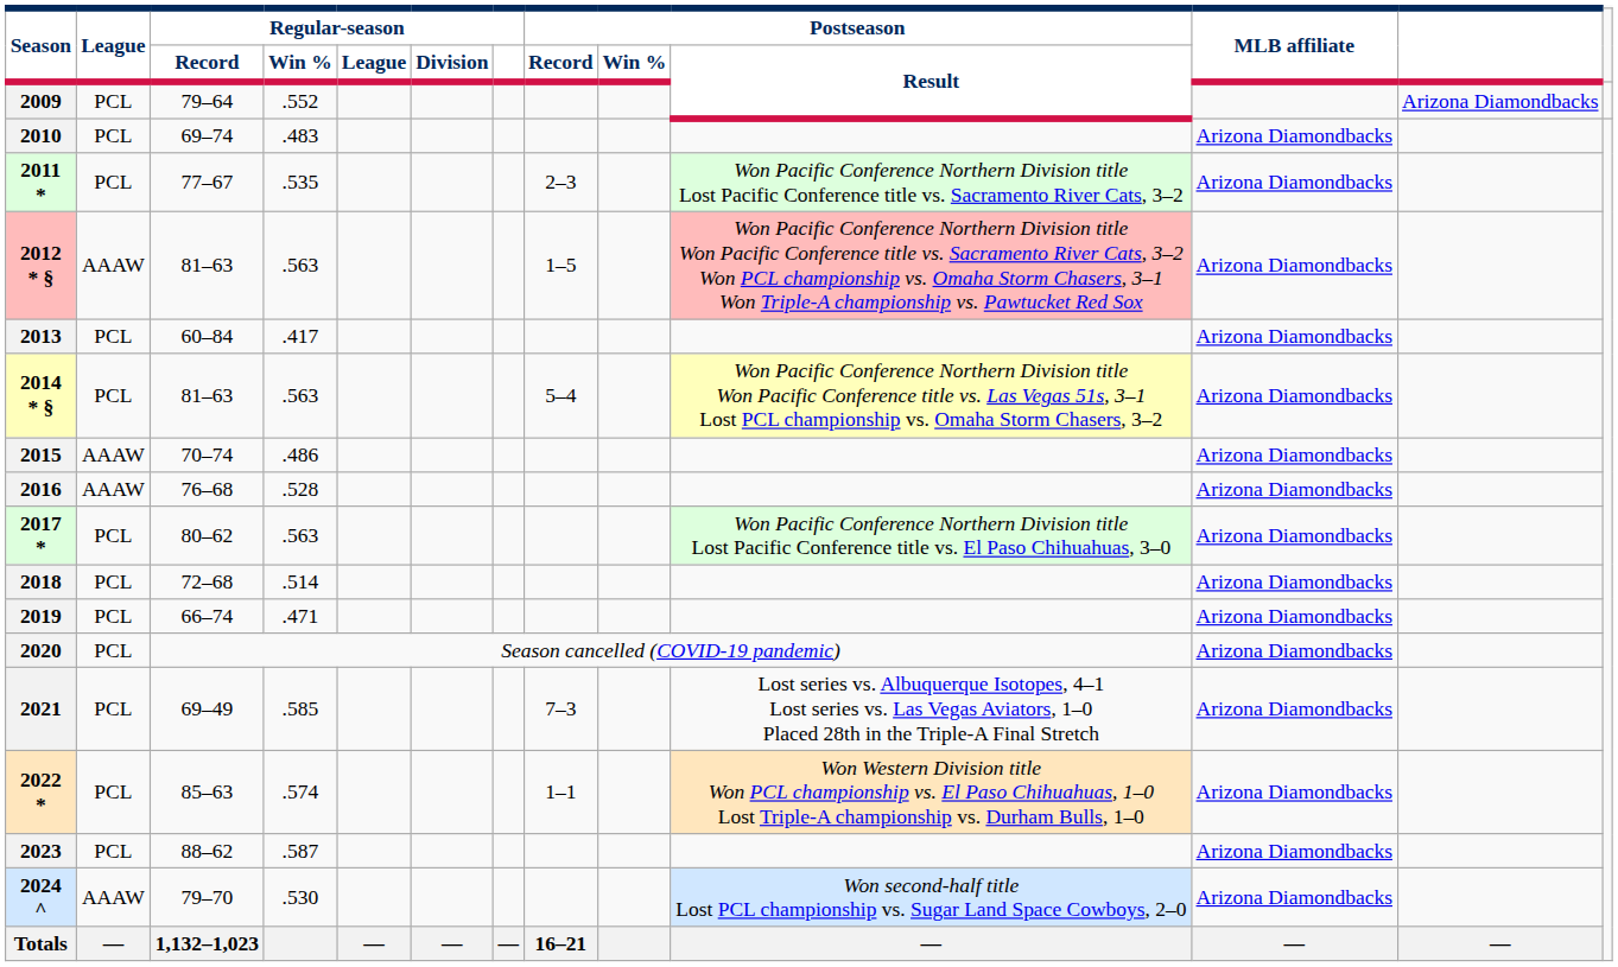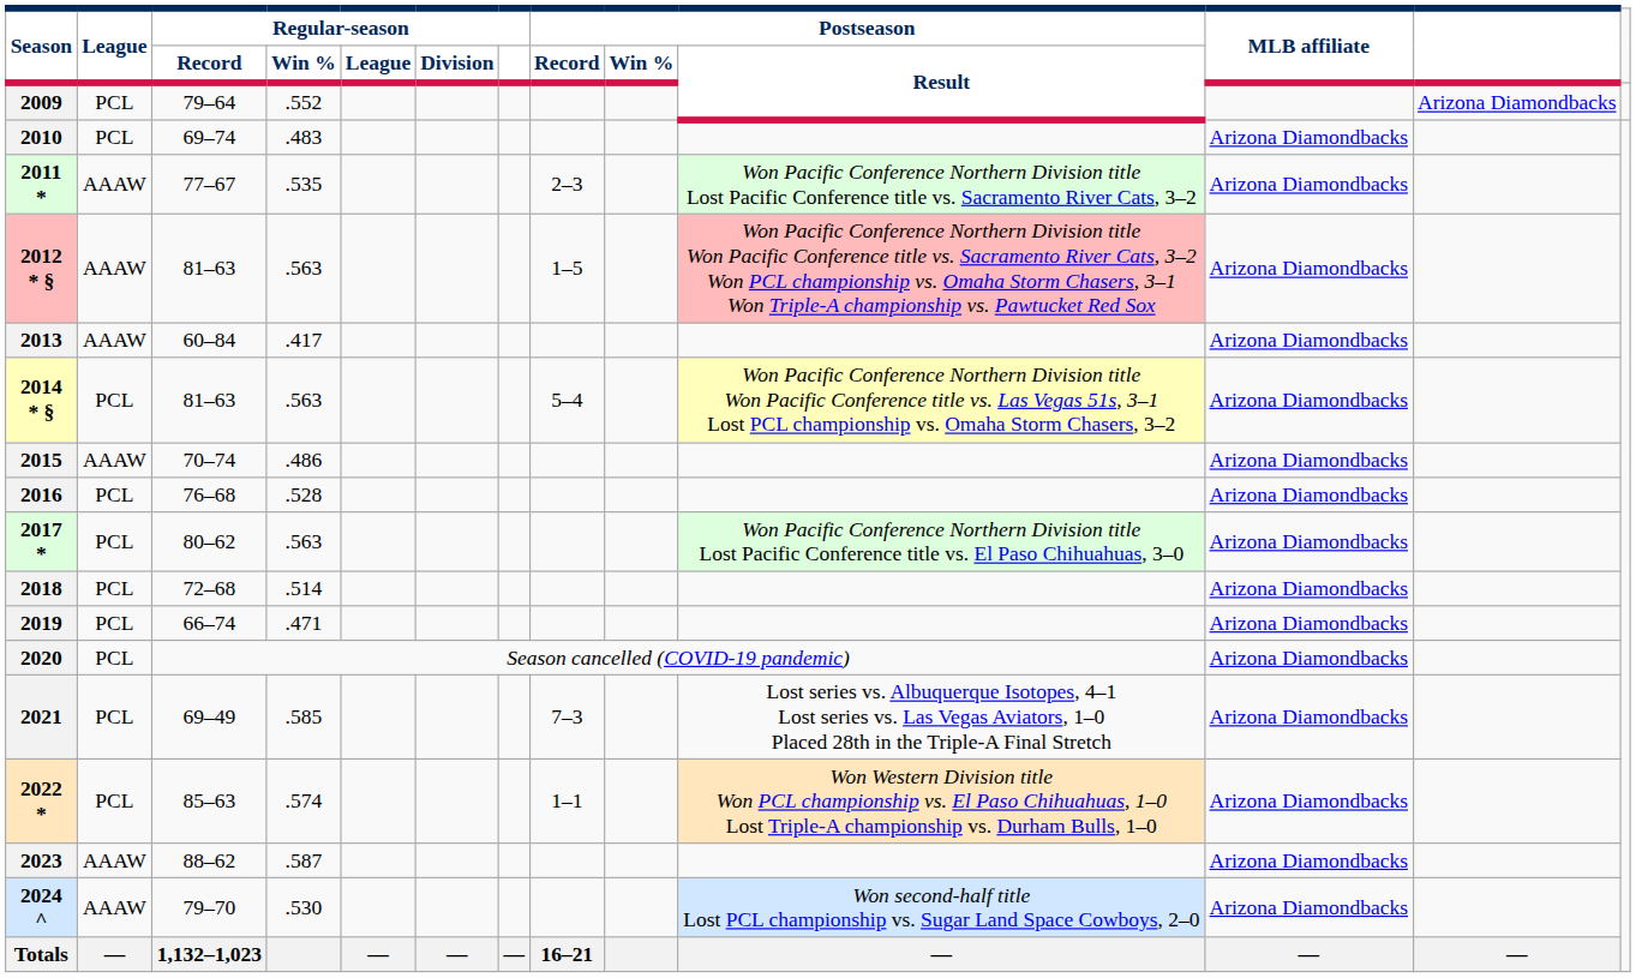 <table class="wikitable sortable plainrowheaders" style="font-size: 95%; text-align:center;">
 <tr>
 <th rowspan="2" scope="col" style="background-color:#ffffff; border-top:#00285A 5px solid; border-bottom:#D21146 5px solid; color:#00285A">Season</th>
 <th rowspan="2" scope="col" style="background-color:#ffffff; border-top:#00285A 5px solid; border-bottom:#D21146 5px solid; color:#00285A">League</th>
 <th colspan="5" scope="col" style="background-color:#ffffff; border-top:#00285A 5px solid; color:#00285A">Regular-season</th>
 <th colspan="3" scope="col" style="background-color:#ffffff; border-top:#00285A 5px solid; color:#00285A">Postseason</th>
 <th rowspan="2" scope="col" style="background-color:#ffffff; border-top:#00285A 5px solid; border-bottom:#D21146 5px solid; color:#00285A">MLB affiliate</th>
 <th class="unsortable" rowspan="2" scope="col" style="background-color:#ffffff; border-top:#00285A 5px solid; border-bottom:#D21146 5px solid; color:#00285A"></th>
 </tr>
 <tr>
 <th scope="col" style="background-color:#ffffff; border-bottom:#D21146 5px solid; color:#00285A">Record</th>
 <th scope="col" style="background-color:#ffffff; border-bottom:#D21146 5px solid; color:#00285A">Win %</th>
 <th scope="col" style="background-color:#ffffff; border-bottom:#D21146 5px solid; color:#00285A">League</th>
 <th scope="col" style="background-color:#ffffff; border-bottom:#D21146 5px solid; color:#00285A">Division</th>
 <th scope="col" style="background-color:#ffffff; border-bottom:#D21146 5px solid; color:#00285A"></th>
 <th scope="col" style="background-color:#ffffff; border-bottom:#D21146 5px solid; color:#00285A">Record</th>
 <th scope="col" style="background-color:#ffffff; border-bottom:#D21146 5px solid; color:#00285A">Win %</th>
 <th class="unsortable" rowspan="2" scope="col" style="background-color:#ffffff; border-bottom:#D21146 5px solid; color:#00285A">Result</th>
 </tr>
 <tr>
 <th scope="row" style="text-align:center">2009</th>
 <td>PCL</td>
 <td>79–64</td>
 <td>.552</td>
 <td></td>
 <td></td>
 <td></td>
 <td></td>
 <td></td>
 <td></td>
 <td><a href='#'>Arizona Diamondbacks</a></td>
 <td></td>
 </tr>
 <tr>
 <th scope="row" style="text-align:center">2010</th>
 <td>PCL</td>
 <td>69–74</td>
 <td>.483</td>
 <td></td>
 <td></td>
 <td></td>
 <td></td>
 <td></td>
 <td></td>
 <td><a href='#'>Arizona Diamondbacks</a></td>
 <td></td>
 </tr>
 <tr>
 <th scope="row" style="text-align:center; background:#DDFFDD">2011<br>*</th>
-<td>PCL</td>
+<td>AAAW</td>
 <td>77–67</td>
 <td>.535</td>
 <td></td>
 <td></td>
 <td></td>
 <td>2–3</td>
 <td></td>
 <td bgcolor="#DDFFDD"><em>Won Pacific Conference Northern Division title</em><br>Lost Pacific Conference title vs. <a href='#'>Sacramento River Cats</a>, 3–2</td>
 <td><a href='#'>Arizona Diamondbacks</a></td>
 <td></td>
 </tr>
 <tr>
 <th scope="row" style="text-align:center; background: #FFBBBB">2012<br>* §  </th>
 <td>AAAW</td>
 <td>81–63</td>
 <td>.563</td>
 <td></td>
 <td></td>
 <td></td>
 <td>1–5</td>
 <td></td>
 <td bgcolor="#FFBBBB"><em>Won Pacific Conference Northern Division title</em><br><em>Won Pacific Conference title vs. <a href='#'>Sacramento River Cats</a>, 3–2</em><br><em>Won <a href='#'>PCL championship</a> vs. <a href='#'>Omaha Storm Chasers</a>, 3–1</em><br><em>Won <a href='#'>Triple-A championship</a> vs. <a href='#'>Pawtucket Red Sox</a></em></td>
 <td><a href='#'>Arizona Diamondbacks</a></td>
 <td></td>
 </tr>
 <tr>
 <th scope="row" style="text-align:center">2013</th>
-<td>PCL</td>
+<td>AAAW</td>
 <td>60–84</td>
 <td>.417</td>
 <td></td>
 <td></td>
 <td></td>
 <td></td>
 <td></td>
 <td></td>
 <td><a href='#'>Arizona Diamondbacks</a></td>
 <td></td>
 </tr>
 <tr>
 <th scope="row" style="text-align:center; background:#FFFFBB">2014<br>* §</th>
 <td>PCL</td>
 <td>81–63</td>
 <td>.563</td>
 <td></td>
 <td></td>
 <td></td>
 <td>5–4</td>
 <td></td>
 <td bgcolor="#FFFFBB"><em>Won Pacific Conference Northern Division title</em><br><em>Won Pacific Conference title vs. <a href='#'>Las Vegas 51s</a>, 3–1</em><br>Lost <a href='#'>PCL championship</a> vs. <a href='#'>Omaha Storm Chasers</a>, 3–2</td>
 <td><a href='#'>Arizona Diamondbacks</a></td>
 <td></td>
 </tr>
 <tr>
 <th scope="row" style="text-align:center">2015</th>
 <td>AAAW</td>
 <td>70–74</td>
 <td>.486</td>
 <td></td>
 <td></td>
 <td></td>
 <td></td>
 <td></td>
 <td></td>
 <td><a href='#'>Arizona Diamondbacks</a></td>
 <td></td>
 </tr>
 <tr>
 <th scope="row" style="text-align:center">2016</th>
-<td>AAAW</td>
+<td>PCL</td>
 <td>76–68</td>
 <td>.528</td>
 <td></td>
 <td></td>
 <td></td>
 <td></td>
 <td></td>
 <td></td>
 <td><a href='#'>Arizona Diamondbacks</a></td>
 <td></td>
 </tr>
 <tr>
 <th scope="row" style="text-align:center; background:#DDFFDD">2017<br>*</th>
 <td>PCL</td>
 <td>80–62</td>
 <td>.563</td>
 <td></td>
 <td></td>
 <td></td>
 <td></td>
 <td></td>
 <td bgcolor="#DDFFDD"><em>Won Pacific Conference Northern Division title</em><br>Lost Pacific Conference title vs. <a href='#'>El Paso Chihuahuas</a>, 3–0</td>
 <td><a href='#'>Arizona Diamondbacks</a></td>
 <td></td>
 </tr>
 <tr>
 <th scope="row" style="text-align:center">2018</th>
 <td>PCL</td>
 <td>72–68</td>
 <td>.514</td>
 <td></td>
 <td></td>
 <td></td>
 <td></td>
 <td></td>
 <td></td>
 <td><a href='#'>Arizona Diamondbacks</a></td>
 <td></td>
 </tr>
 <tr>
 <th scope="row" style="text-align:center">2019</th>
 <td>PCL</td>
 <td>66–74</td>
 <td>.471</td>
 <td></td>
 <td></td>
 <td></td>
 <td></td>
 <td></td>
 <td></td>
 <td><a href='#'>Arizona Diamondbacks</a></td>
 <td></td>
 </tr>
 <tr>
 <th scope="row" style="text-align:center">2020</th>
 <td>PCL</td>
 <td colspan="8"><em>Season cancelled (<a href='#'>COVID-19 pandemic</a>)</em></td>
 <td><a href='#'>Arizona Diamondbacks</a></td>
 <td></td>
 </tr>
 <tr>
 <th scope="row" style="text-align:center">2021</th>
 <td>PCL</td>
 <td>69–49</td>
 <td>.585</td>
 <td></td>
 <td></td>
 <td></td>
 <td>7–3</td>
 <td></td>
 <td>Lost series vs. <a href='#'>Albuquerque Isotopes</a>, 4–1<br>Lost series vs. <a href='#'>Las Vegas Aviators</a>, 1–0<br>Placed 28th in the Triple-A Final Stretch</td>
 <td><a href='#'>Arizona Diamondbacks</a></td>
 <td></td>
 </tr>
 <tr>
 <th scope="row" style="text-align:center; background: #FFE6BD">2022<br>* </th>
 <td>PCL</td>
 <td>85–63</td>
 <td>.574</td>
 <td></td>
 <td></td>
 <td></td>
 <td>1–1</td>
 <td></td>
 <td bgcolor="#FFE6BD"><em>Won Western Division title</em><br><em>Won <a href='#'>PCL championship</a> vs. <a href='#'>El Paso Chihuahuas</a>, 1–0</em><br>Lost <a href='#'>Triple-A championship</a> vs. <a href='#'>Durham Bulls</a>, 1–0</td>
 <td><a href='#'>Arizona Diamondbacks</a></td>
 <td></td>
 </tr>
 <tr>
 <th scope="row" style="text-align:center">2023</th>
-<td>PCL</td>
+<td>AAAW</td>
 <td>88–62</td>
 <td>.587</td>
 <td></td>
 <td></td>
 <td></td>
 <td></td>
 <td></td>
 <td></td>
 <td><a href='#'>Arizona Diamondbacks</a></td>
 <td></td>
 </tr>
 <tr>
 <th scope="row" style="text-align:center; background:#D0E7FF">2024<br>^</th>
 <td>AAAW</td>
 <td>79–70</td>
 <td>.530</td>
 <td></td>
 <td></td>
 <td></td>
 <td></td>
 <td></td>
 <td style="background:#D0E7FF;"><em>Won second-half title</em><br>Lost <a href='#'>PCL championship</a> vs. <a href='#'>Sugar Land Space Cowboys</a>, 2–0<em></td>
 <td><a href='#'>Arizona Diamondbacks</a></td>
 <td></td>
 </tr>
 <tr class="sortbottom">
 <th scope="row" style="text-align:center"><strong>Totals</strong></th>
 <th>—</th>
 <th>1,132–1,023</th>
 <th></th>
 <th>—</th>
 <th>—</th>
 <th>—</th>
 <th>16–21</th>
 <th></th>
 <th>—</th>
 <th>—</th>
 <th>—</th>
 </tr>
 </table>
